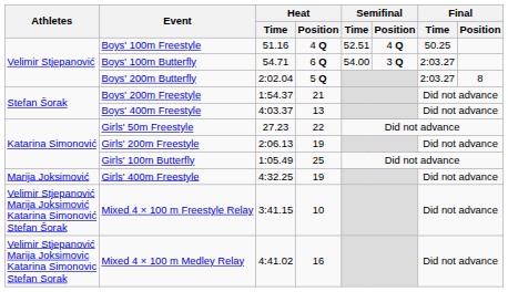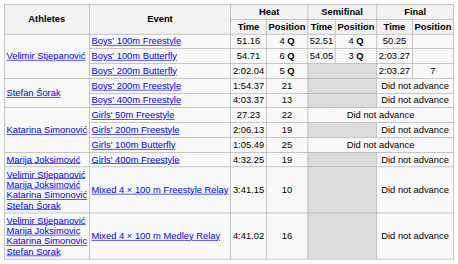 <table class="wikitable" border="1" style="font-size:90%">
 <tr>
 <th rowspan=2>Athletes</th>
 <th rowspan=2>Event</th>
 <th colspan=2>Heat</th>
 <th colspan=2>Semifinal</th>
 <th colspan=2>Final</th>
 </tr>
 <tr>
 <th>Time</th>
 <th>Position</th>
 <th>Time</th>
 <th>Position</th>
 <th>Time</th>
 <th>Position</th>
 </tr>
 <tr>
 <td rowspan=3><a href='#'>Velimir Stjepanović</a></td>
 <td><a href='#'>Boys' 100m Freestyle</a></td>
 <td align=center>51.16</td>
 <td align=center>4 <strong>Q</strong></td>
 <td align=center>52.51</td>
 <td align=center>4 <strong>Q</strong></td>
 <td align=center>50.25</td>
 <td align=center></td>
 </tr>
 <tr>
 <td><a href='#'>Boys' 100m Butterfly</a></td>
 <td align=center>54.71</td>
 <td align=center>6 <strong>Q</strong></td>
-<td align=center>54.00</td>
+<td align=center>54.05</td>
 <td align=center>3 <strong>Q</strong></td>
 <td align=center>2:03.27</td>
 <td align=center></td>
 </tr>
 <tr>
 <td><a href='#'>Boys' 200m Butterfly</a></td>
 <td align=center>2:02.04</td>
 <td align=center>5 <strong>Q</strong></td>
 <td colspan=2 bgcolor=#DCDCDC></td>
 <td align=center>2:03.27</td>
-<td align=center>8</td>
+<td align=center>7</td>
 </tr>
 <tr>
 <td rowspan=2><a href='#'>Stefan Šorak</a></td>
 <td><a href='#'>Boys' 200m Freestyle</a></td>
 <td align=center>1:54.37</td>
 <td align=center>21</td>
 <td colspan=2 bgcolor=#DCDCDC></td>
 <td colspan="2" align=center>Did not advance</td>
 </tr>
 <tr>
 <td><a href='#'>Boys' 400m Freestyle</a></td>
 <td align=center>4:03.37</td>
 <td align=center>13</td>
 <td colspan=2 bgcolor=#DCDCDC></td>
 <td colspan="2" align=center>Did not advance</td>
 </tr>
 <tr>
 <td rowspan=3><a href='#'>Katarina Simonović</a></td>
 <td><a href='#'>Girls' 50m Freestyle</a></td>
 <td align=center>27.23</td>
 <td align=center>22</td>
 <td colspan="4" align=center>Did not advance</td>
 </tr>
 <tr>
 <td><a href='#'>Girls' 200m Freestyle</a></td>
 <td align=center>2:06.13</td>
 <td align=center>19</td>
 <td colspan=2 bgcolor=#DCDCDC></td>
 <td colspan="2" align=center>Did not advance</td>
 </tr>
 <tr>
 <td><a href='#'>Girls' 100m Butterfly</a></td>
 <td align=center>1:05.49</td>
 <td align=center>25</td>
 <td colspan="4" align=center>Did not advance</td>
 </tr>
 <tr>
 <td rowspan=1><a href='#'>Marija Joksimović</a></td>
 <td><a href='#'>Girls' 400m Freestyle</a></td>
 <td align=center>4:32.25</td>
 <td align=center>19</td>
 <td colspan=2 bgcolor=#DCDCDC></td>
 <td colspan="2" align=center>Did not advance</td>
 </tr>
 <tr>
 <td><a href='#'>Velimir Stjepanović</a><br><a href='#'>Marija Joksimović</a><br><a href='#'>Katarina Simonović</a><br><a href='#'>Stefan Šorak</a></td>
 <td><a href='#'>Mixed 4 × 100 m Freestyle Relay</a></td>
 <td align=center>3:41.15</td>
 <td align=center>10</td>
 <td colspan=2 bgcolor=#DCDCDC></td>
 <td colspan="2" align=center>Did not advance</td>
 </tr>
 <tr>
 <td><a href='#'>Velimir Stjepanović</a><br><a href='#'>Marija Joksimovic</a><br><a href='#'>Katarina Simonovic</a><br><a href='#'>Stefan Sorak</a></td>
 <td><a href='#'>Mixed 4 × 100 m Medley Relay</a></td>
 <td align=center>4:41.02</td>
 <td align=center>16</td>
 <td colspan=2 bgcolor=#DCDCDC></td>
 <td colspan="2" align=center>Did not advance</td>
 </tr>
 </table>
